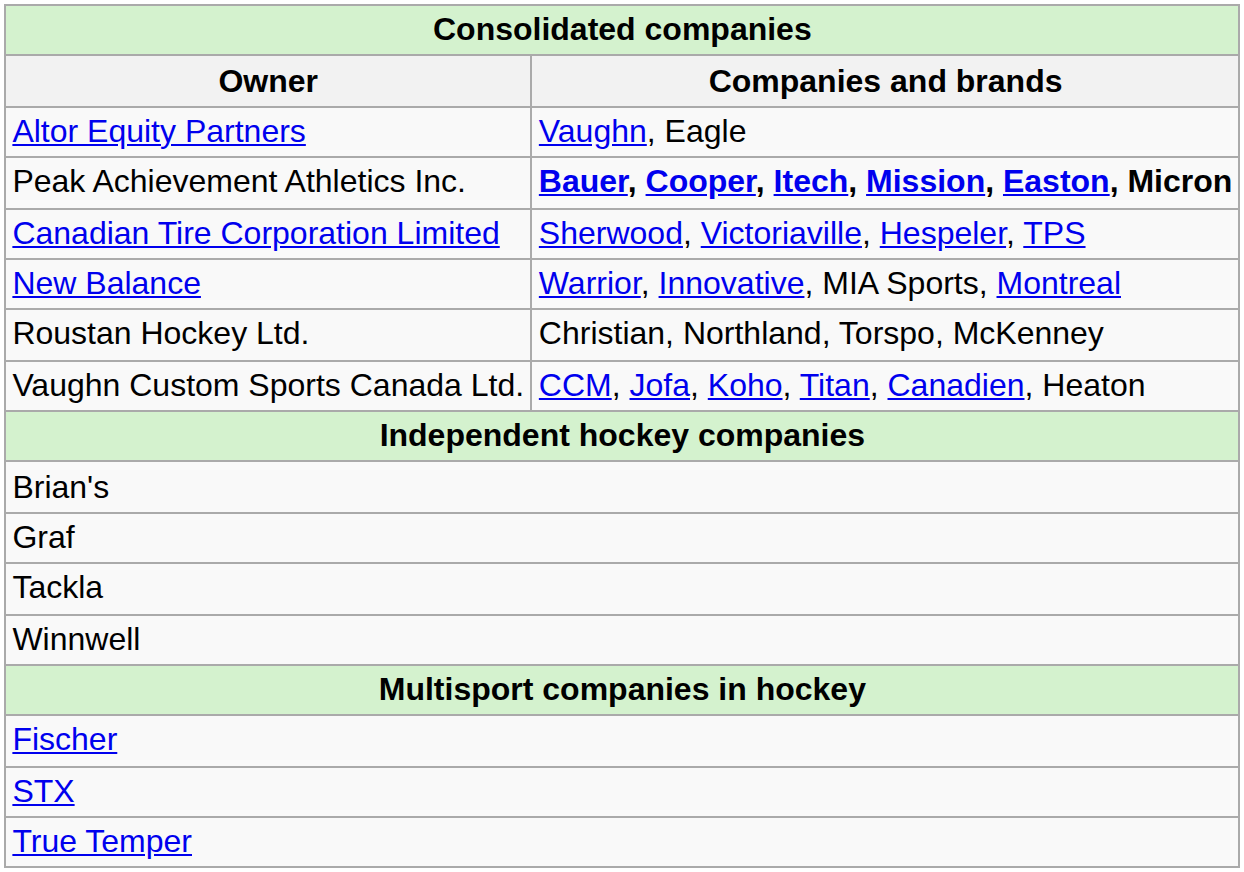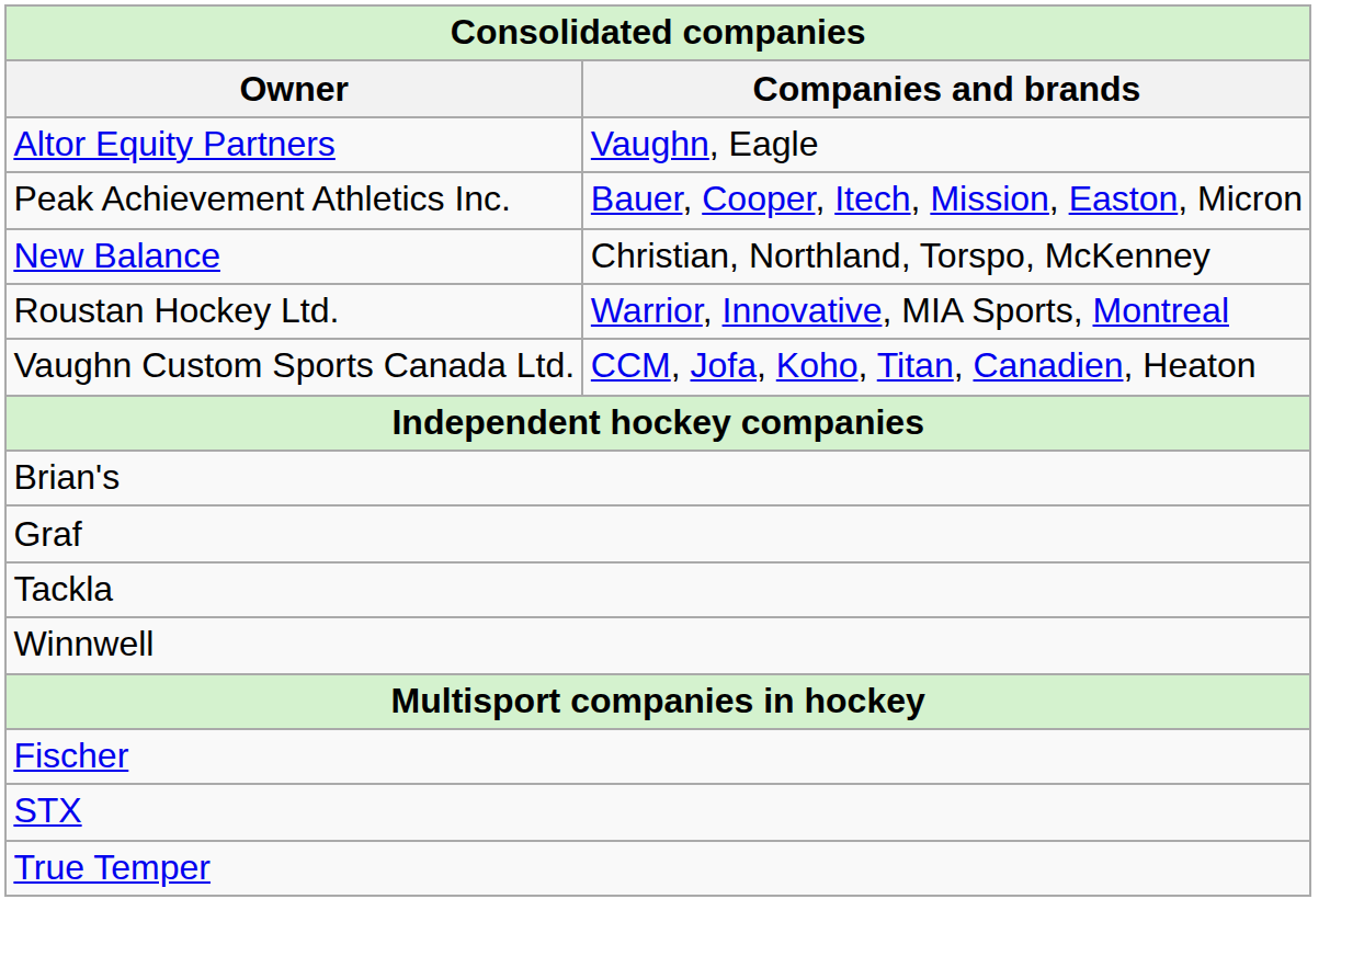 <table class="wikitable">
 <tr>
 <th colspan="2" style="background-color: #D4F2CE;">Consolidated companies</th>
 </tr>
 <tr>
 <th>Owner</th>
 <th>Companies and brands</th>
 </tr>
 <tr>
 <td><a href='#'>Altor Equity Partners</a></td>
 <td><a href='#'>Vaughn</a>, Eagle</td>
 </tr>
 <tr>
 <td>Peak Achievement Athletics Inc.</td>
-<td><strong><a href='#'>Bauer</a>, <a href='#'>Cooper</a>, <a href='#'>Itech</a>, <a href='#'>Mission</a>, <a href='#'>Easton</a>, Micron</strong></td>
-</tr>
-<tr>
-<td><a href='#'>Canadian Tire Corporation Limited</a></td>
-<td><a href='#'>Sherwood</a>, <a href='#'>Victoriaville</a>, <a href='#'>Hespeler</a>, <a href='#'>TPS</a></td>
+<td><a href='#'>Bauer</a>, <a href='#'>Cooper</a>, <a href='#'>Itech</a>, <a href='#'>Mission</a>, <a href='#'>Easton</a>, Micron</td>
 </tr>
 <tr>
 <td><a href='#'>New Balance</a></td>
-<td><a href='#'>Warrior</a>, <a href='#'>Innovative</a>, MIA Sports, <a href='#'>Montreal</a></td>
+<td>Christian, Northland, Torspo, McKenney</td>
 </tr>
 <tr>
 <td>Roustan Hockey Ltd.</td>
-<td>Christian, Northland, Torspo, McKenney</td>
+<td><a href='#'>Warrior</a>, <a href='#'>Innovative</a>, MIA Sports, <a href='#'>Montreal</a></td>
 </tr>
 <tr>
 <td>Vaughn Custom Sports Canada Ltd.</td>
 <td><a href='#'>CCM</a>, <a href='#'>Jofa</a>, <a href='#'>Koho</a>, <a href='#'>Titan</a>, <a href='#'>Canadien</a>, Heaton</td>
 </tr>
 <tr>
 <th colspan="2" style="background-color: #D4F2CE;"><strong>Independent hockey companies</strong></th>
 </tr>
 <tr>
 <td colspan="2">Brian's</td>
 </tr>
 <tr>
 <td colspan="2">Graf</td>
 </tr>
 <tr>
 <td colspan="2">Tackla</td>
 </tr>
 <tr>
 <td colspan="2">Winnwell</td>
 </tr>
 <tr>
 <th colspan="2" style="background-color: #D4F2CE;">Multisport companies in hockey</th>
 </tr>
 <tr>
 <td colspan="2"><a href='#'>Fischer</a></td>
 </tr>
 <tr>
 <td colspan="2"><a href='#'>STX</a></td>
 </tr>
 <tr>
 <td colspan="2"><a href='#'>True Temper</a></td>
 </tr>
 </table>
